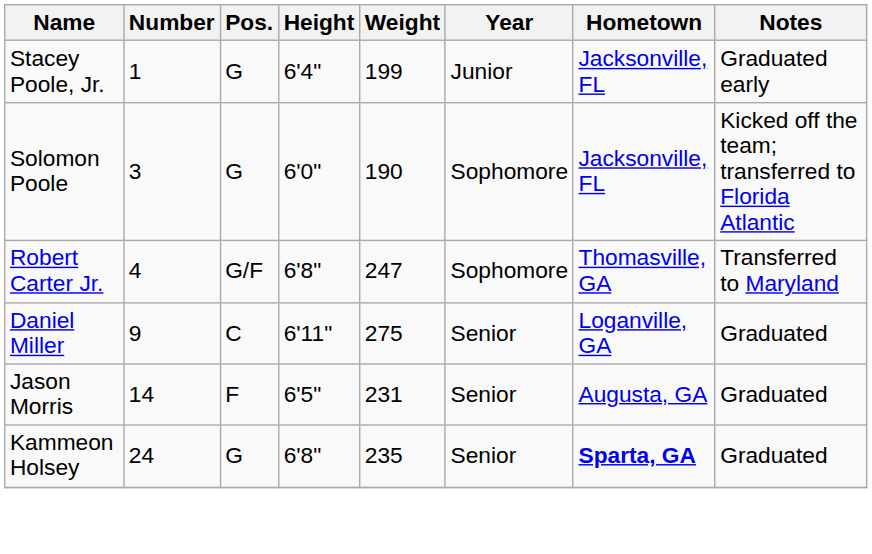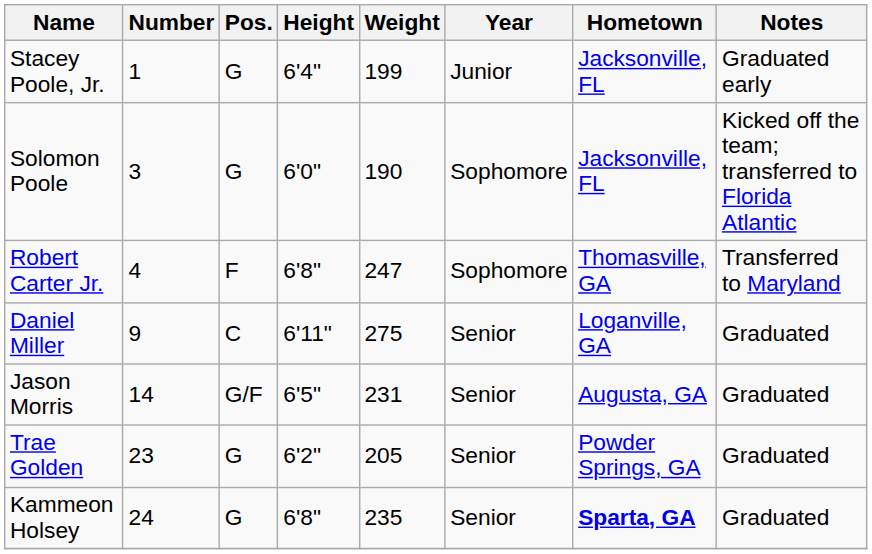 <table class="wikitable sortable" border="1">
 <tr>
 <th>Name</th>
 <th>Number</th>
 <th>Pos.</th>
 <th>Height</th>
 <th>Weight</th>
 <th>Year</th>
 <th>Hometown</th>
 <th class="unsortable">Notes</th>
 </tr>
 <tr>
 <td>Stacey Poole, Jr.</td>
 <td>1</td>
 <td>G</td>
 <td>6'4"</td>
 <td>199</td>
 <td>Junior</td>
 <td><a href='#'>Jacksonville, FL</a></td>
 <td>Graduated early</td>
 </tr>
 <tr>
 <td>Solomon Poole</td>
 <td>3</td>
 <td>G</td>
 <td>6'0"</td>
 <td>190</td>
 <td>Sophomore</td>
 <td><a href='#'>Jacksonville, FL</a></td>
 <td>Kicked off the team; transferred to <a href='#'>Florida Atlantic</a></td>
 </tr>
 <tr>
 <td><a href='#'>Robert Carter Jr.</a></td>
 <td>4</td>
-<td>G/F</td>
+<td>F</td>
 <td>6'8"</td>
 <td>247</td>
 <td>Sophomore</td>
 <td><a href='#'>Thomasville, GA</a></td>
 <td>Transferred to <a href='#'>Maryland</a></td>
 </tr>
 <tr>
 <td><a href='#'>Daniel Miller</a></td>
 <td>9</td>
 <td>C</td>
 <td>6'11"</td>
 <td>275</td>
 <td>Senior</td>
 <td><a href='#'>Loganville, GA</a></td>
 <td>Graduated</td>
 </tr>
 <tr>
 <td>Jason Morris</td>
 <td>14</td>
-<td>F</td>
+<td>G/F</td>
 <td>6'5"</td>
 <td>231</td>
 <td>Senior</td>
 <td><a href='#'>Augusta, GA</a></td>
+<td>Graduated</td>
+</tr>
+<tr>
+<td><a href='#'>Trae Golden</a></td>
+<td>23</td>
+<td>G</td>
+<td>6'2"</td>
+<td>205</td>
+<td>Senior</td>
+<td><a href='#'>Powder Springs, GA</a></td>
 <td>Graduated</td>
 </tr>
 <tr>
 <td>Kammeon Holsey</td>
 <td>24</td>
 <td>G</td>
 <td>6'8"</td>
 <td>235</td>
 <td>Senior</td>
 <td><strong><a href='#'>Sparta, GA</a></strong></td>
 <td>Graduated</td>
 </tr>
 <tr>
 </tr>
 </table>
